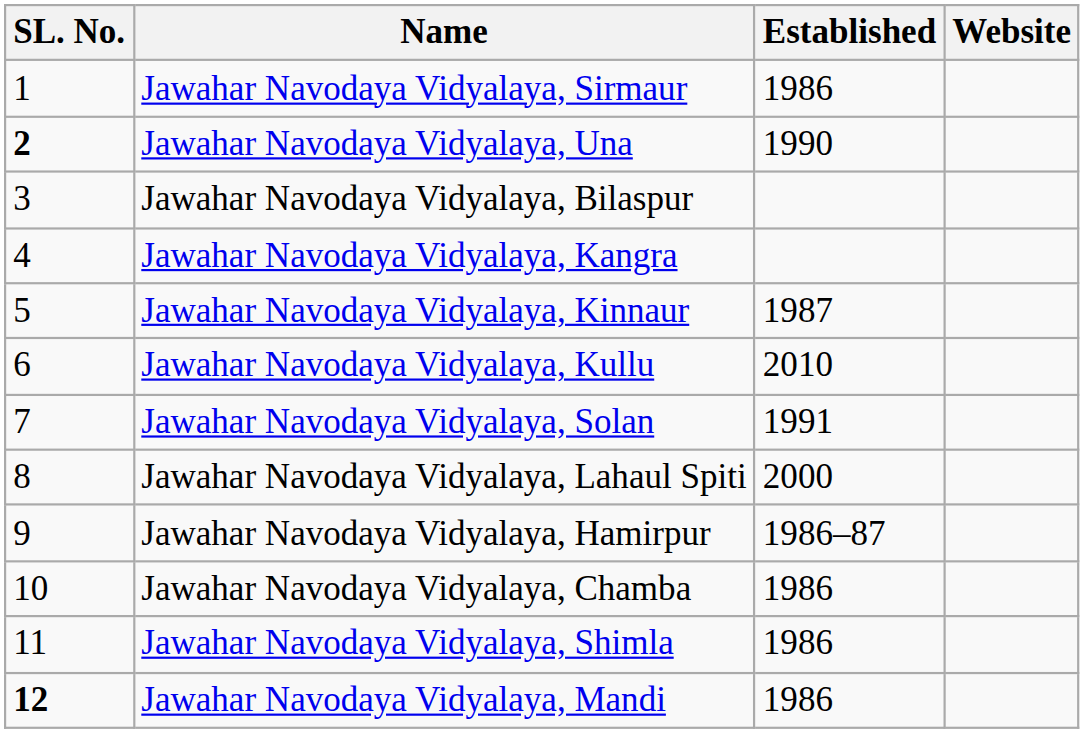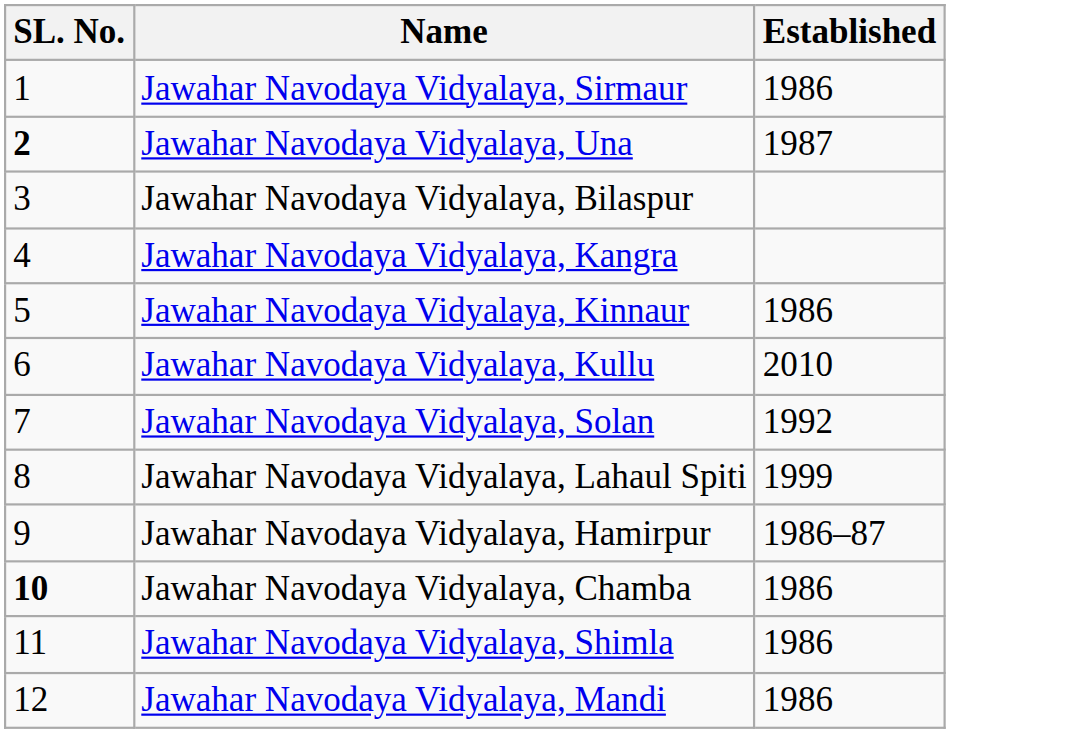 <table class="wikitable sortable mw-collapsible">
 <tr>
 <th>SL. No.</th>
 <th>Name</th>
 <th>Established</th>
-<th>Website</th>
 </tr>
 <tr>
 <td>1</td>
 <td><a href='#'>Jawahar Navodaya Vidyalaya, Sirmaur</a></td>
 <td>1986</td>
-<td></td>
 </tr>
 <tr>
 <td><strong>2</strong></td>
 <td><a href='#'>Jawahar Navodaya Vidyalaya, Una</a></td>
-<td>1990</td>
-<td></td>
+<td>1987</td>
 </tr>
 <tr>
 <td>3</td>
 <td>Jawahar Navodaya Vidyalaya, Bilaspur</td>
-<td></td>
 <td></td>
 </tr>
 <tr>
 <td>4</td>
 <td><a href='#'>Jawahar Navodaya Vidyalaya, Kangra</a></td>
 <td></td>
-<td></td>
 </tr>
 <tr>
 <td>5</td>
 <td><a href='#'>Jawahar Navodaya Vidyalaya, Kinnaur</a></td>
-<td>1987</td>
-<td></td>
+<td>1986</td>
 </tr>
 <tr>
 <td>6</td>
 <td><a href='#'>Jawahar Navodaya Vidyalaya, Kullu</a></td>
 <td>2010</td>
-<td></td>
 </tr>
 <tr>
 <td>7</td>
 <td><a href='#'>Jawahar Navodaya Vidyalaya, Solan</a></td>
-<td>1991</td>
-<td></td>
+<td>1992</td>
 </tr>
 <tr>
 <td>8</td>
 <td>Jawahar Navodaya Vidyalaya, Lahaul Spiti</td>
-<td>2000</td>
-<td></td>
+<td>1999</td>
 </tr>
 <tr>
 <td>9</td>
 <td>Jawahar Navodaya Vidyalaya, Hamirpur</td>
 <td>1986–87</td>
-<td></td>
 </tr>
 <tr>
-<td>10</td>
+<td><strong>10</strong></td>
 <td>Jawahar Navodaya Vidyalaya, Chamba</td>
 <td>1986</td>
-<td></td>
 </tr>
 <tr>
 <td>11</td>
 <td><a href='#'>Jawahar Navodaya Vidyalaya, Shimla</a></td>
 <td>1986</td>
-<td></td>
 </tr>
 <tr>
-<td><strong>12</strong></td>
+<td>12</td>
 <td><a href='#'>Jawahar Navodaya Vidyalaya, Mandi</a></td>
 <td>1986</td>
-<td></td>
 </tr>
 </table>
